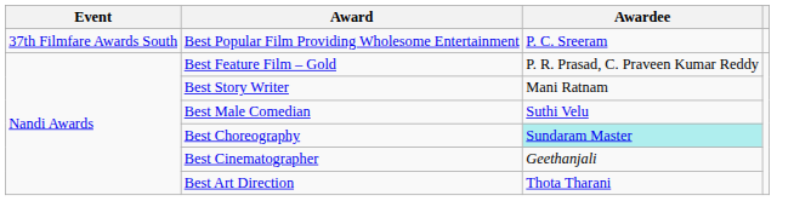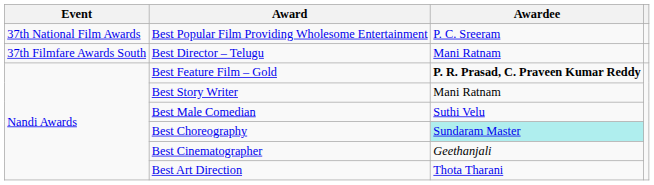 <table class="wikitable">
 <tr>
 <th>Event</th>
 <th>Award</th>
 <th>Awardee</th>
 <th></th>
 </tr>
 <tr>
-<td><a href='#'>37th Filmfare Awards South</a></td>
+<td><a href='#'>37th National Film Awards</a></td>
 <td><a href='#'>Best Popular Film Providing Wholesome Entertainment</a></td>
 <td><a href='#'>P. C. Sreeram</a></td>
 <td style="text-align: center;"></td>
 </tr>
 <tr>
+<td><a href='#'>37th Filmfare Awards South</a></td>
+<td><a href='#'>Best Director – Telugu</a></td>
+<td><a href='#'>Mani Ratnam</a></td>
+<td style="text-align: center;"></td>
+</tr>
+<tr>
 <td rowspan="6"><a href='#'>Nandi Awards</a></td>
 <td><a href='#'>Best Feature Film – Gold</a></td>
-<td>P. R. Prasad, C. Praveen Kumar Reddy</td>
+<td><strong>P. R. Prasad, C. Praveen Kumar Reddy</strong></td>
 <td rowspan="6" style="text-align: center;"></td>
 </tr>
 <tr>
 <td><a href='#'>Best Story Writer</a></td>
 <td>Mani Ratnam</td>
 </tr>
 <tr>
 <td><a href='#'>Best Male Comedian</a></td>
 <td><a href='#'>Suthi Velu</a></td>
 </tr>
 <tr>
 <td><a href='#'>Best Choreography</a></td>
 <td style="background: paleturquoise;"><a href='#'>Sundaram Master</a></td>
 </tr>
 <tr>
 <td><a href='#'>Best Cinematographer</a></td>
 <td><em>Geethanjali</em></td>
 </tr>
 <tr>
 <td><a href='#'>Best Art Direction</a></td>
 <td><a href='#'>Thota Tharani</a></td>
 </tr>
 </table>
